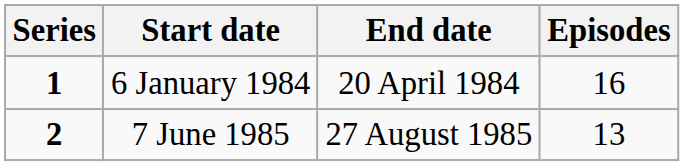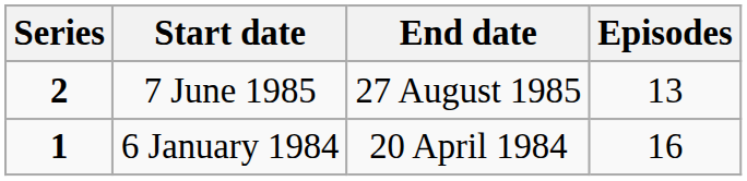 <table class="wikitable" style="text-align:center;">
 <tr>
 <th>Series</th>
 <th>Start date</th>
 <th>End date</th>
 <th>Episodes</th>
 </tr>
 <tr>
+<td><strong>2</strong></td>
+<td>7 June 1985</td>
+<td>27 August 1985</td>
+<td>13</td>
+</tr>
+<tr>
 <td><strong>1</strong></td>
 <td>6 January 1984</td>
 <td>20 April 1984</td>
 <td>16</td>
 </tr>
-<tr>
-<td><strong>2</strong></td>
-<td>7 June 1985</td>
-<td>27 August 1985</td>
-<td>13</td>
-</tr>
 </table>
